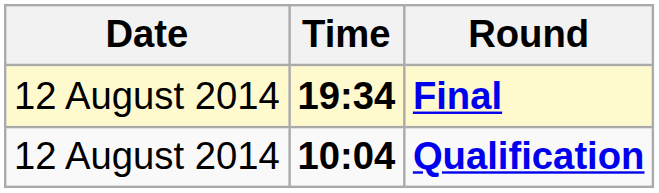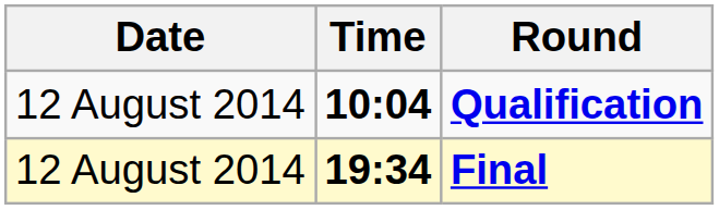 <table class="wikitable">
 <tr>
 <th>Date</th>
 <th>Time</th>
 <th>Round</th>
 </tr>
+<tr>
+<td>12 August 2014</td>
+<td><strong>10:04</strong></td>
+<td><strong><a href='#'>Qualification</a></strong></td>
+</tr>
 <tr style=background:lemonchiffon>
 <td>12 August 2014</td>
 <td><strong>19:34</strong></td>
 <td><strong><a href='#'>Final</a></strong></td>
 </tr>
-<tr>
-<td>12 August 2014</td>
-<td><strong>10:04</strong></td>
-<td><strong><a href='#'>Qualification</a></strong></td>
-</tr>
 </table>
